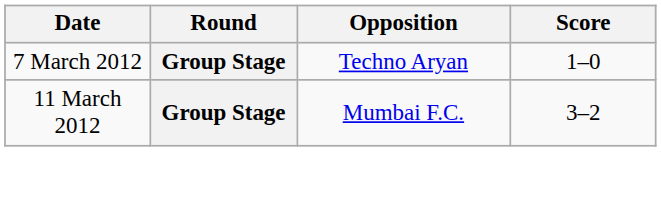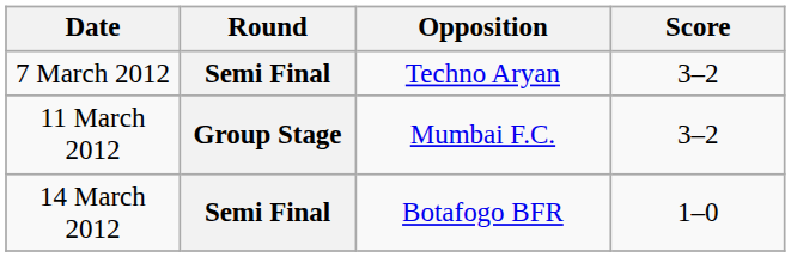 <table class="wikitable plainrowheaders" style="text-align:center;margin-left:1em;float:right; font-size:85%;">
 <tr>
 <th scope=col width="80">Date</th>
 <th scope=col width="80">Round</th>
 <th scope=col width="120">Opposition</th>
 <th scope=col width="80">Score</th>
 </tr>
 <tr>
 <td>7 March 2012</td>
-<th scope=row style="text-align:center">Group Stage</th>
+<th scope=row style="text-align:center">Semi Final</th>
 <td><a href='#'>Techno Aryan</a></td>
-<td>1–0</td>
+<td>3–2</td>
 </tr>
 <tr>
 <td>11 March 2012</td>
 <th scope=row style="text-align:center">Group Stage</th>
 <td><a href='#'>Mumbai F.C.</a></td>
 <td>3–2</td>
 </tr>
+<tr>
+<td>14 March 2012</td>
+<th scope=row style="text-align:center">Semi Final</th>
+<td><a href='#'>Botafogo BFR</a></td>
+<td>1–0</td>
+</tr>
 </table>
